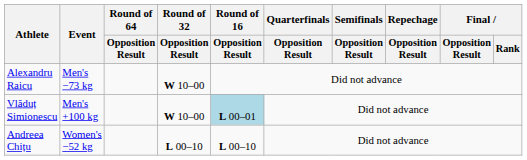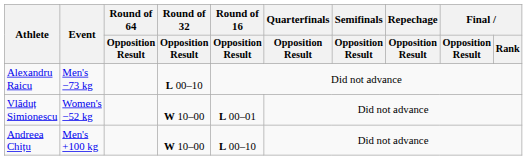 <table class="wikitable" style="font-size:90%">
 <tr>
 <th rowspan="2">Athlete</th>
 <th rowspan="2">Event</th>
 <th>Round of 64</th>
 <th>Round of 32</th>
 <th>Round of 16</th>
 <th>Quarterfinals</th>
 <th>Semifinals</th>
 <th>Repechage</th>
 <th colspan=2>Final / </th>
 </tr>
 <tr style="font-size:95%">
 <th>Opposition<br>Result</th>
 <th>Opposition<br>Result</th>
 <th>Opposition<br>Result</th>
 <th>Opposition<br>Result</th>
 <th>Opposition<br>Result</th>
 <th>Opposition<br>Result</th>
 <th>Opposition<br>Result</th>
 <th>Rank</th>
 </tr>
 <tr align=center>
 <td align=left><a href='#'>Alexandru Raicu</a></td>
 <td align=left><a href='#'>Men's −73 kg</a></td>
 <td></td>
-<td><br><strong>W</strong> 10–00</td>
+<td><br><strong>L</strong> 00–10</td>
 <td colspan=6>Did not advance</td>
 </tr>
 <tr align=center>
 <td align=left><a href='#'>Vlăduț Simionescu</a></td>
-<td align=left><a href='#'>Men's +100 kg</a></td>
+<td align=left><a href='#'>Women's −52 kg</a></td>
 <td></td>
 <td><br><strong>W</strong> 10–00</td>
-<td style="background: lightblue;"><br><strong>L</strong> 00–01</td>
+<td><br><strong>L</strong> 00–01</td>
 <td colspan="5">Did not advance</td>
 </tr>
 <tr align=center>
 <td align=left><a href='#'>Andreea Chițu</a></td>
-<td align=left><a href='#'>Women's −52 kg</a></td>
+<td align=left><a href='#'>Men's +100 kg</a></td>
 <td></td>
-<td><br><strong>L</strong> 00–10</td>
+<td><br><strong>W</strong> 10–00</td>
 <td><br><strong>L</strong> 00–10</td>
 <td colspan=5>Did not advance</td>
 </tr>
 </table>
